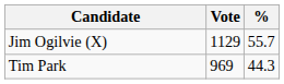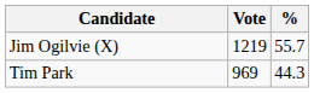 <table class="wikitable">
 <tr>
 <th bgcolor="#DDDDFF" width="200px">Candidate</th>
 <th bgcolor="#DDDDFF">Vote</th>
 <th bgcolor="#DDDDFF">%</th>
 </tr>
 <tr>
 <td>Jim Ogilvie (X)</td>
-<td>1129</td>
+<td>1219</td>
 <td>55.7</td>
 </tr>
 <tr>
 <td>Tim Park</td>
 <td>969</td>
 <td>44.3</td>
 </tr>
 </table>
